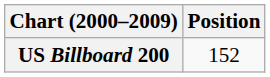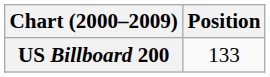 <table class="wikitable sortable plainrowheaders" style="text-align:center;">
 <tr>
 <th scope="col">Chart (2000–2009)</th>
 <th scope="col">Position</th>
 </tr>
 <tr>
 <th scope="row">US <em>Billboard</em> 200</th>
-<td>152</td>
+<td>133</td>
 </tr>
 </table>
